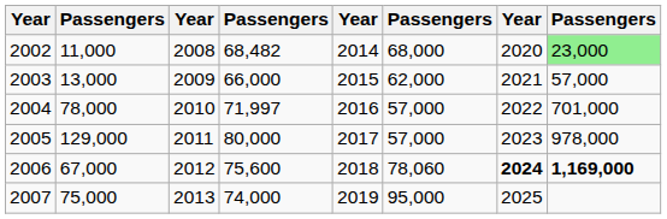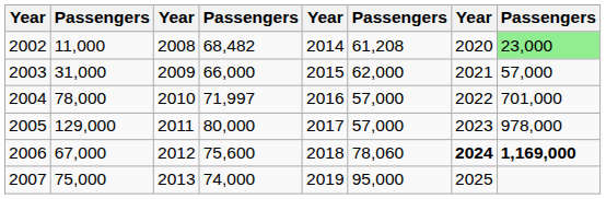 <table class="wikitable">
 <tr>
 <th>Year</th>
 <th>Passengers</th>
 <th>Year</th>
 <th>Passengers</th>
 <th>Year</th>
 <th>Passengers</th>
 <th>Year</th>
 <th>Passengers</th>
 </tr>
 <tr>
 <td>2002</td>
 <td>11,000</td>
 <td>2008</td>
 <td>68,482</td>
 <td>2014</td>
-<td>68,000</td>
+<td>61,208</td>
 <td>2020</td>
 <td style="background: lightgreen;">23,000</td>
 </tr>
 <tr>
 <td>2003</td>
-<td>13,000</td>
+<td>31,000</td>
 <td>2009</td>
 <td>66,000</td>
 <td>2015</td>
 <td>62,000</td>
 <td>2021</td>
 <td>57,000</td>
 </tr>
 <tr>
 <td>2004</td>
 <td>78,000</td>
 <td>2010</td>
 <td>71,997</td>
 <td>2016</td>
 <td>57,000</td>
 <td>2022</td>
 <td>701,000</td>
 </tr>
 <tr>
 <td>2005</td>
 <td>129,000</td>
 <td>2011</td>
 <td>80,000</td>
 <td>2017</td>
 <td>57,000</td>
 <td>2023</td>
 <td>978,000</td>
 </tr>
 <tr>
 <td>2006</td>
 <td>67,000</td>
 <td>2012</td>
 <td>75,600</td>
 <td>2018</td>
 <td>78,060</td>
 <td><strong>2024</strong></td>
 <td><strong>1,169,000</strong></td>
 </tr>
 <tr>
 <td>2007</td>
 <td>75,000</td>
 <td>2013</td>
 <td>74,000</td>
 <td>2019</td>
 <td>95,000</td>
 <td>2025</td>
 <td></td>
 </tr>
 </table>
